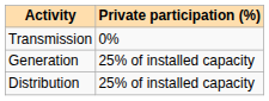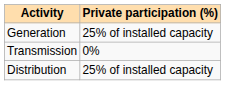 <table class="wikitable">
 <tr>
 <th !  style="text-align:center; background:#ffdead;">Activity</th>
 <th !  style="text-align:center; background:#ffdead;">Private participation (%)</th>
 </tr>
 <tr>
+<td>Generation</td>
+<td>25% of installed capacity</td>
+</tr>
+<tr>
 <td>Transmission</td>
 <td>0%</td>
-</tr>
-<tr>
-<td>Generation</td>
-<td>25% of installed capacity</td>
 </tr>
 <tr>
 <td>Distribution</td>
 <td>25% of installed capacity</td>
 </tr>
 </table>
